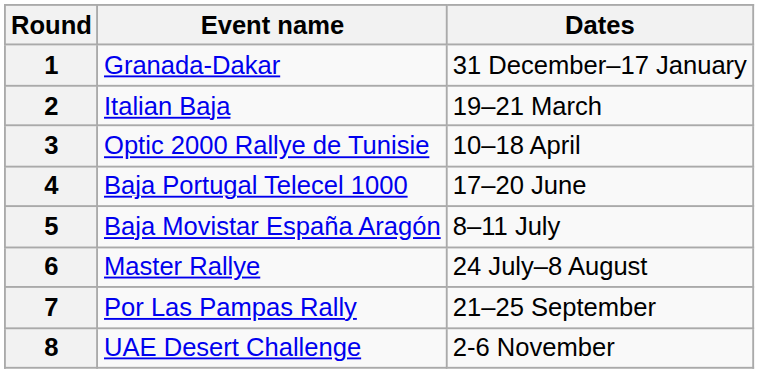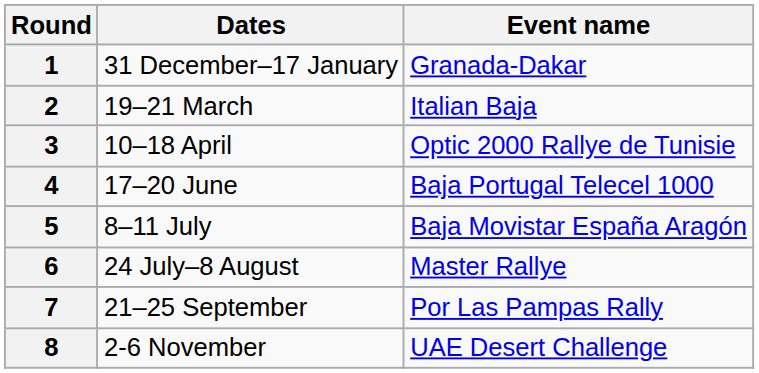 <table class="wikitable" style="font-size: 85%">
 <tr>
 <th>Round</th>
+<th>Dates</th>
 <th>Event name</th>
-<th>Dates</th>
 </tr>
 <tr>
 <th>1</th>
+<td>31 December–17 January</td>
 <td> <a href='#'>Granada-Dakar</a></td>
-<td>31 December–17 January</td>
 </tr>
 <tr>
 <th>2</th>
+<td>19–21 March</td>
 <td> <a href='#'>Italian Baja</a></td>
-<td>19–21 March</td>
 </tr>
 <tr>
 <th>3</th>
+<td>10–18 April</td>
 <td> <a href='#'>Optic 2000 Rallye de Tunisie</a></td>
-<td>10–18 April</td>
 </tr>
 <tr>
 <th>4</th>
+<td>17–20 June</td>
 <td> <a href='#'>Baja Portugal Telecel 1000</a></td>
-<td>17–20 June</td>
 </tr>
 <tr>
 <th>5</th>
+<td>8–11 July</td>
 <td> <a href='#'>Baja Movistar España Aragón</a></td>
-<td>8–11 July</td>
 </tr>
 <tr>
 <th>6</th>
+<td>24 July–8 August</td>
 <td> <a href='#'>Master Rallye</a></td>
-<td>24 July–8 August</td>
 </tr>
 <tr>
 <th>7</th>
+<td>21–25 September</td>
 <td> <a href='#'>Por Las Pampas Rally</a></td>
-<td>21–25 September</td>
 </tr>
 <tr>
 <th>8</th>
+<td>2-6 November</td>
 <td> <a href='#'>UAE Desert Challenge</a></td>
-<td>2-6 November</td>
 </tr>
 </table>
